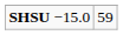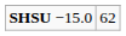 <table class="wikitable">
 <tr align="center">
 </tr>
 <tr align="center">
 <td><strong>SHSU</strong> −15.0</td>
-<td>59</td>
+<td>62</td>
 </tr>
 </table>
